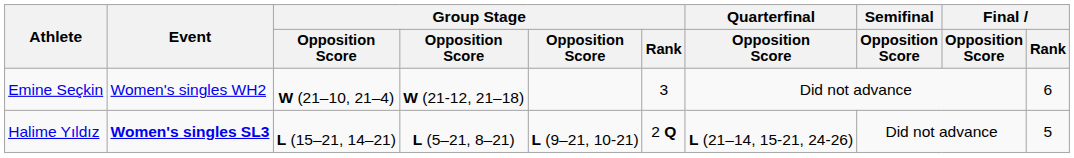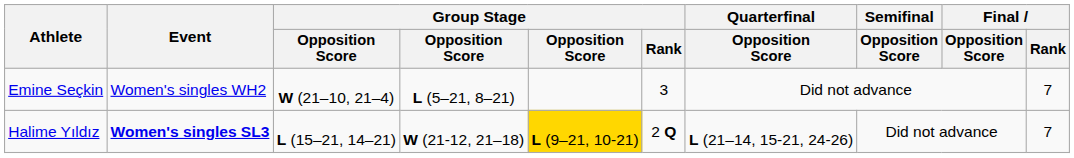 <table class="wikitable" style="font-size:90%; text-align:center">
 <tr>
 <th rowspan=2>Athlete</th>
 <th rowspan=2>Event</th>
 <th colspan=4>Group Stage</th>
 <th>Quarterfinal</th>
 <th>Semifinal</th>
 <th colspan=2>Final / </th>
 </tr>
 <tr style="font-size:95%">
 <th>Opposition<br>Score</th>
 <th>Opposition<br>Score</th>
 <th>Opposition<br>Score</th>
 <th>Rank</th>
 <th>Opposition<br>Score</th>
 <th>Opposition<br>Score</th>
 <th>Opposition<br>Score</th>
 <th>Rank</th>
 </tr>
 <tr>
 <td align=left><a href='#'>Emine Seçkin</a></td>
 <td align=left><a href='#'>Women's singles WH2</a></td>
 <td><br><strong>W</strong> (21–10, 21–4)</td>
-<td><br><strong>W</strong> (21-12, 21–18)</td>
+<td><br><strong>L</strong> (5–21, 8–21)</td>
 <td></td>
 <td>3</td>
 <td colspan=3>Did not advance</td>
-<td>6</td>
+<td>7</td>
 </tr>
 <tr>
 <td align=left><a href='#'>Halime Yıldız</a></td>
 <td align=left><strong><a href='#'>Women's singles SL3</a></strong></td>
 <td><br><strong>L</strong> (15–21, 14–21)</td>
-<td><br><strong>L</strong> (5–21, 8–21)</td>
-<td><br><strong>L</strong> (9–21, 10-21)</td>
+<td><br><strong>W</strong> (21-12, 21–18)</td>
+<td style="background: gold;"><br><strong>L</strong> (9–21, 10-21)</td>
 <td>2 <strong>Q</strong></td>
 <td><br><strong>L</strong> (21–14, 15-21, 24-26)</td>
 <td colspan=2>Did not advance</td>
-<td>5</td>
+<td>7</td>
 </tr>
 </table>
